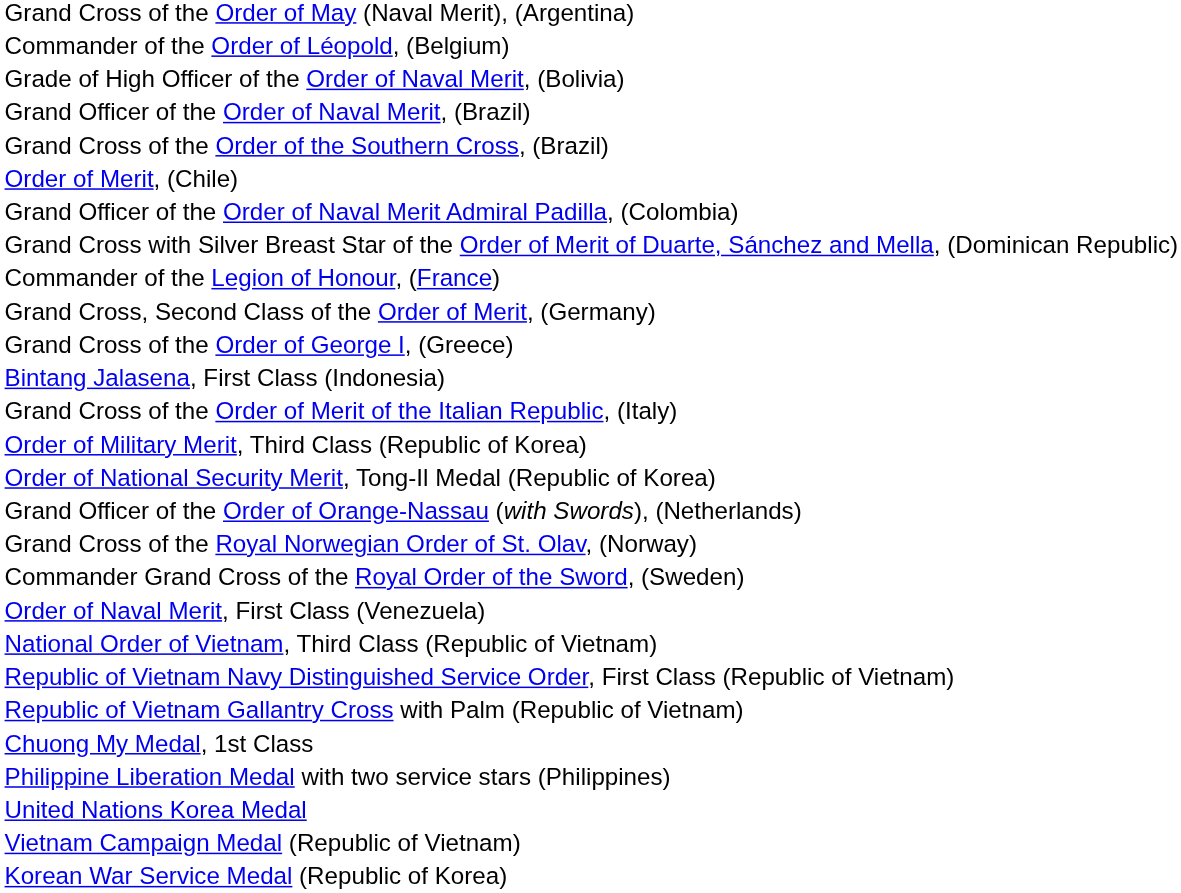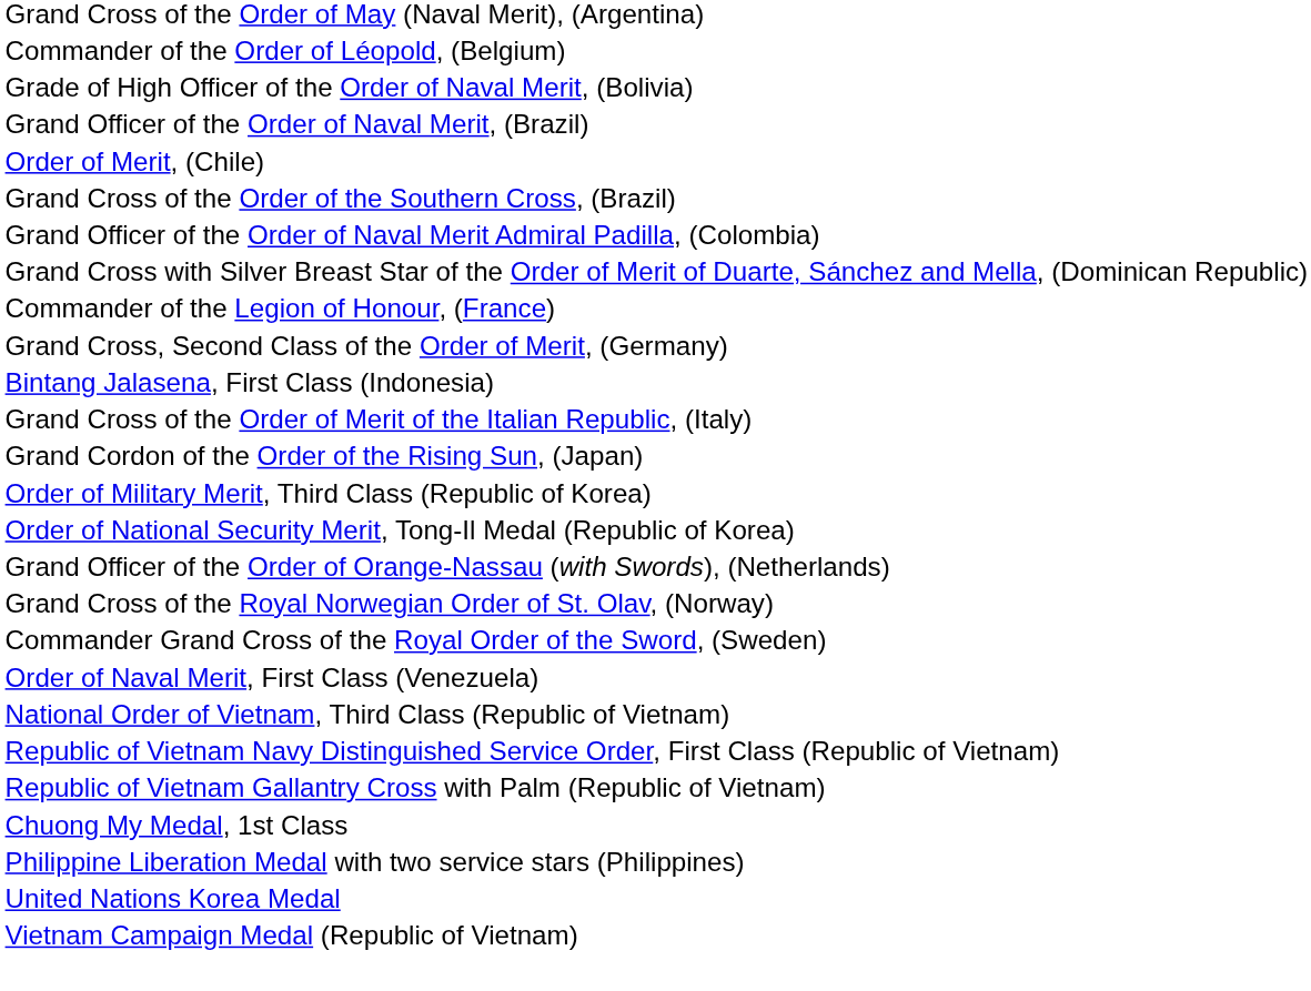 <table>
 <tr>
 <td></td>
 <td>Grand Cross of the <a href='#'>Order of May</a> (Naval Merit), (Argentina)</td>
 </tr>
 <tr>
 <td></td>
 <td>Commander of the <a href='#'>Order of Léopold</a>, (Belgium)</td>
 </tr>
 <tr>
 <td></td>
 <td>Grade of High Officer of the <a href='#'>Order of Naval Merit</a>, (Bolivia)</td>
 </tr>
 <tr>
 <td></td>
 <td>Grand Officer of the <a href='#'>Order of Naval Merit</a>, (Brazil)</td>
 </tr>
 <tr>
 <td></td>
-<td>Grand Cross of the <a href='#'>Order of the Southern Cross</a>, (Brazil)</td>
+<td><a href='#'>Order of Merit</a>, (Chile)</td>
 </tr>
 <tr>
 <td></td>
-<td><a href='#'>Order of Merit</a>, (Chile)</td>
+<td>Grand Cross of the <a href='#'>Order of the Southern Cross</a>, (Brazil)</td>
 </tr>
 <tr>
 <td></td>
 <td>Grand Officer of the <a href='#'>Order of Naval Merit Admiral Padilla</a>,  (Colombia)</td>
 </tr>
 <tr>
 <td></td>
 <td>Grand Cross with Silver Breast Star of the <a href='#'>Order of Merit of Duarte, Sánchez and Mella</a>, (Dominican Republic)</td>
 </tr>
 <tr>
 <td></td>
 <td>Commander of the <a href='#'>Legion of Honour</a>, (<a href='#'>France</a>)</td>
 </tr>
 <tr>
 <td></td>
 <td>Grand Cross, Second Class of the <a href='#'>Order of Merit</a>, (Germany)</td>
 </tr>
 <tr>
 <td></td>
-<td>Grand Cross of the <a href='#'>Order of George I</a>, (Greece)</td>
-</tr>
-<tr>
-<td></td>
 <td><a href='#'>Bintang Jalasena</a>, First Class (Indonesia)</td>
 </tr>
 <tr>
 <td></td>
 <td>Grand Cross of the <a href='#'>Order of Merit of the Italian Republic</a>, (Italy)</td>
+</tr>
+<tr>
+<td></td>
+<td>Grand Cordon of the <a href='#'>Order of the Rising Sun</a>, (Japan)</td>
 </tr>
 <tr>
 <td></td>
 <td><a href='#'>Order of Military Merit</a>, Third Class (Republic of Korea)</td>
 </tr>
 <tr>
 <td></td>
 <td><a href='#'>Order of National Security Merit</a>, Tong-Il Medal (Republic of Korea)</td>
 </tr>
 <tr>
 <td></td>
 <td>Grand Officer of the <a href='#'>Order of Orange-Nassau</a> (<em>with Swords</em>), (Netherlands)</td>
 </tr>
 <tr>
 <td></td>
 <td>Grand Cross of the <a href='#'>Royal Norwegian Order of St. Olav</a>, (Norway)</td>
 </tr>
 <tr>
 <td></td>
 <td>Commander Grand Cross of the <a href='#'>Royal Order of the Sword</a>,  (Sweden)</td>
 </tr>
 <tr>
 <td></td>
 <td><a href='#'>Order of Naval Merit</a>, First Class (Venezuela)</td>
 </tr>
 <tr>
 <td></td>
 <td><a href='#'>National Order of Vietnam</a>, Third Class (Republic of Vietnam)</td>
 </tr>
 <tr>
 <td></td>
 <td><a href='#'>Republic of Vietnam Navy Distinguished Service Order</a>, First Class (Republic of Vietnam)</td>
 </tr>
 <tr>
 <td></td>
 <td><a href='#'>Republic of Vietnam Gallantry Cross</a> with Palm (Republic of Vietnam)</td>
 </tr>
 <tr>
 <td></td>
 <td><a href='#'>Chuong My Medal</a>, 1st Class</td>
 </tr>
 <tr>
 <td></td>
 <td><a href='#'>Philippine Liberation Medal</a> with two service stars (Philippines)</td>
 </tr>
 <tr>
 <td></td>
 <td><a href='#'>United Nations Korea Medal</a></td>
 </tr>
 <tr>
 <td></td>
 <td><a href='#'>Vietnam Campaign Medal</a> (Republic of Vietnam)</td>
 </tr>
-<tr>
-<td></td>
-<td><a href='#'>Korean War Service Medal</a> (Republic of Korea)</td>
-</tr>
 </table>
